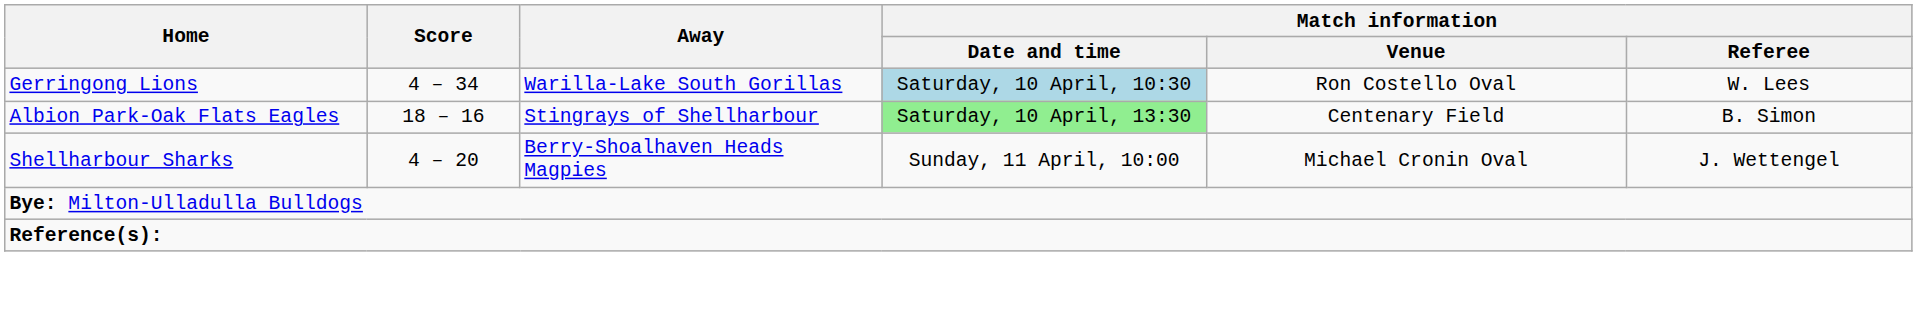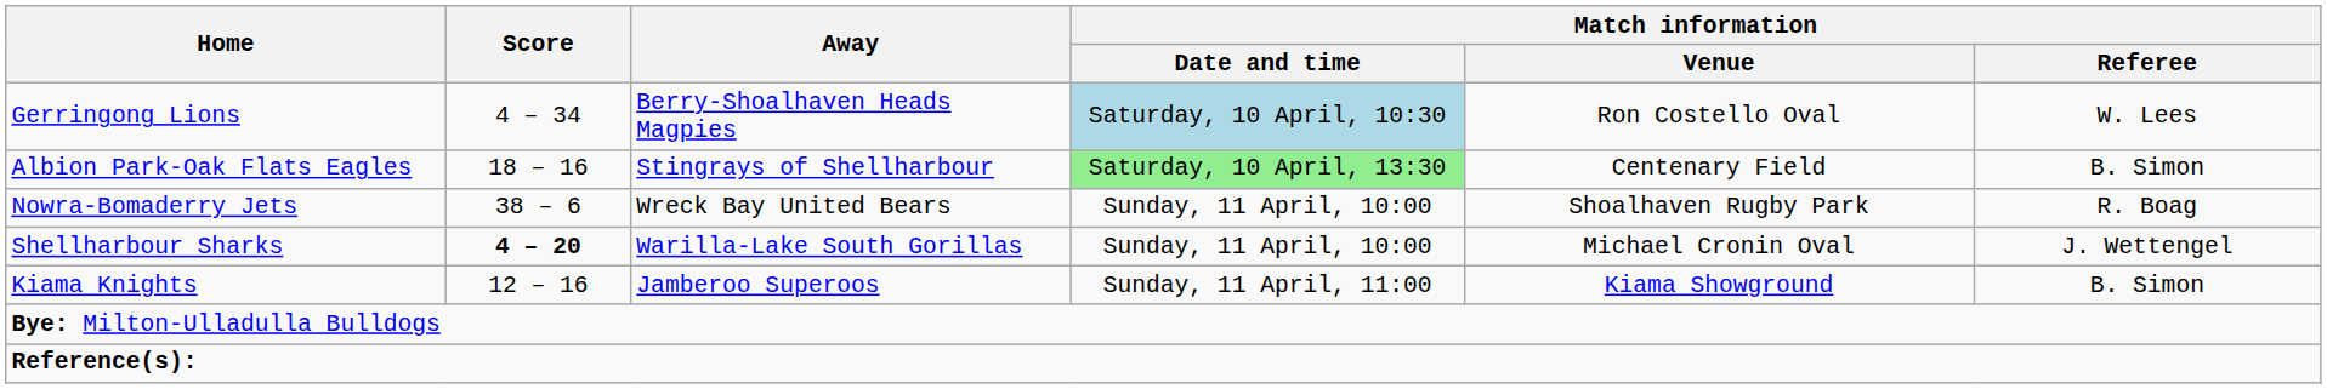 <table class="wikitable" width="100% text-align:center;">
 <tr>
 <th rowspan="2" width="19%">Home</th>
 <th rowspan="2" width="8%">Score</th>
 <th rowspan="2" width="19%">Away</th>
 <th colspan="3">Match information</th>
 </tr>
 <tr bgcolor="#CCCCCC">
 <th width="17%">Date and time</th>
 <th width="22%">Venue</th>
 <th>Referee</th>
 </tr>
 <tr>
 <td> <a href='#'>Gerringong Lions</a></td>
 <td style="text-align:center;">4 – 34</td>
-<td> <a href='#'>Warilla-Lake South Gorillas</a></td>
+<td> <a href='#'>Berry-Shoalhaven Heads Magpies</a></td>
 <td style="background: lightblue; text-align:center;">Saturday, 10 April, 10:30</td>
 <td style="text-align:center;">Ron Costello Oval</td>
 <td style="text-align:center;">W. Lees</td>
 </tr>
 <tr>
 <td> <a href='#'>Albion Park-Oak Flats Eagles</a></td>
 <td style="text-align:center;">18 – 16</td>
 <td> <a href='#'>Stingrays of Shellharbour</a></td>
 <td style="background: lightgreen; text-align:center;">Saturday, 10 April, 13:30</td>
 <td style="text-align:center;">Centenary Field</td>
 <td style="text-align:center;">B. Simon</td>
 </tr>
 <tr>
+<td> <a href='#'>Nowra-Bomaderry Jets</a></td>
+<td style="text-align:center;">38 – 6</td>
+<td> Wreck Bay United Bears</td>
+<td style="text-align:center;">Sunday, 11 April, 10:00</td>
+<td style="text-align:center;">Shoalhaven Rugby Park</td>
+<td style="text-align:center;">R. Boag</td>
+</tr>
+<tr>
 <td> <a href='#'>Shellharbour Sharks</a></td>
-<td style="text-align:center;">4 – 20</td>
-<td> <a href='#'>Berry-Shoalhaven Heads Magpies</a></td>
+<td style="text-align:center;"><strong>4 – 20</strong></td>
+<td> <a href='#'>Warilla-Lake South Gorillas</a></td>
 <td style="text-align:center;">Sunday, 11 April, 10:00</td>
 <td style="text-align:center;">Michael Cronin Oval</td>
 <td style="text-align:center;">J. Wettengel</td>
+</tr>
+<tr>
+<td> <a href='#'>Kiama Knights</a></td>
+<td style="text-align:center;">12 – 16</td>
+<td> <a href='#'>Jamberoo Superoos</a></td>
+<td style="text-align:center;">Sunday, 11 April, 11:00</td>
+<td style="text-align:center;"><a href='#'>Kiama Showground</a></td>
+<td style="text-align:center;">B. Simon</td>
 </tr>
 <tr>
 <td colspan="6"><strong>Bye:</strong>  <a href='#'>Milton-Ulladulla Bulldogs</a></td>
 </tr>
 <tr>
 <td colspan="6"><strong>Reference(s):</strong> </td>
 </tr>
 </table>
